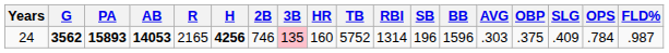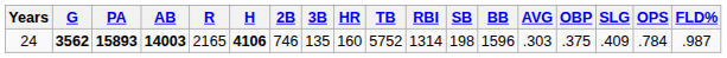 <table class="wikitable" style="font-size:95%;text-align:center;">
 <tr>
 <th>Years</th>
 <th><a href='#'>G</a></th>
 <th><a href='#'>PA</a></th>
 <th><a href='#'>AB</a></th>
 <th><a href='#'>R</a></th>
 <th><a href='#'>H</a></th>
 <th><a href='#'>2B</a></th>
 <th><a href='#'>3B</a></th>
 <th><a href='#'>HR</a></th>
 <th><a href='#'>TB</a></th>
 <th><a href='#'>RBI</a></th>
 <th><a href='#'>SB</a></th>
 <th><a href='#'>BB</a></th>
 <th><a href='#'>AVG</a></th>
 <th><a href='#'>OBP</a></th>
 <th><a href='#'>SLG</a></th>
 <th><a href='#'>OPS</a></th>
 <th><a href='#'>FLD%</a></th>
 </tr>
 <tr>
 <td>24</td>
 <td><strong>3562</strong></td>
 <td><strong>15893</strong></td>
-<td><strong>14053</strong></td>
+<td><strong>14003</strong></td>
 <td>2165</td>
-<td><strong>4256</strong></td>
+<td><strong>4106</strong></td>
 <td>746</td>
-<td style="background: pink;">135</td>
+<td>135</td>
 <td>160</td>
 <td>5752</td>
 <td>1314</td>
-<td>196</td>
+<td>198</td>
 <td>1596</td>
 <td>.303</td>
 <td>.375</td>
 <td>.409</td>
 <td>.784</td>
 <td>.987</td>
 </tr>
 </table>
